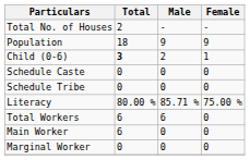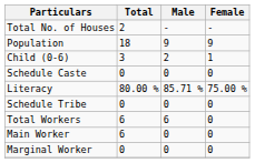 <table class="wikitable sortable">
 <tr>
 <th>Particulars</th>
 <th>Total</th>
 <th>Male</th>
 <th>Female</th>
 </tr>
 <tr>
 <td>Total No. of Houses</td>
 <td>2</td>
 <td>-</td>
 <td>-</td>
 </tr>
 <tr>
 <td>Population</td>
 <td>18</td>
 <td>9</td>
 <td>9</td>
 </tr>
 <tr>
 <td>Child (0-6)</td>
-<td><strong>3</strong></td>
+<td>3</td>
 <td>2</td>
 <td>1</td>
 </tr>
 <tr>
 <td>Schedule Caste</td>
 <td>0</td>
 <td>0</td>
 <td>0</td>
 </tr>
 <tr>
+<td>Literacy</td>
+<td>80.00 %</td>
+<td>85.71 %</td>
+<td>75.00 %</td>
+</tr>
+<tr>
 <td>Schedule Tribe</td>
 <td>0</td>
 <td>0</td>
 <td>0</td>
-</tr>
-<tr>
-<td>Literacy</td>
-<td>80.00 %</td>
-<td>85.71 %</td>
-<td>75.00 %</td>
 </tr>
 <tr>
 <td>Total Workers</td>
 <td>6</td>
 <td>6</td>
 <td>0</td>
 </tr>
 <tr>
 <td>Main Worker</td>
 <td>6</td>
 <td>0</td>
 <td>0</td>
 </tr>
 <tr>
 <td>Marginal Worker</td>
 <td>0</td>
 <td>0</td>
 <td>0</td>
 </tr>
 <tr>
 </tr>
 </table>
